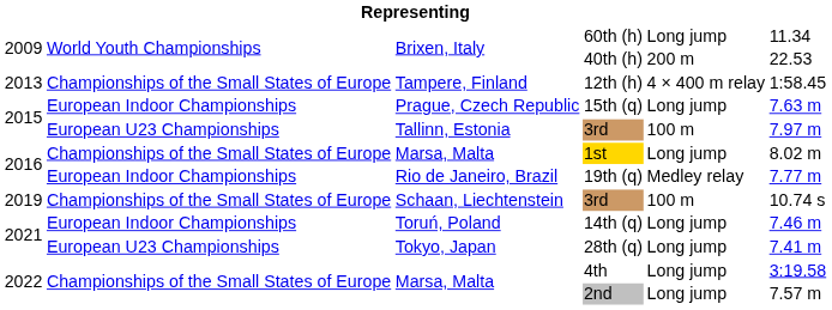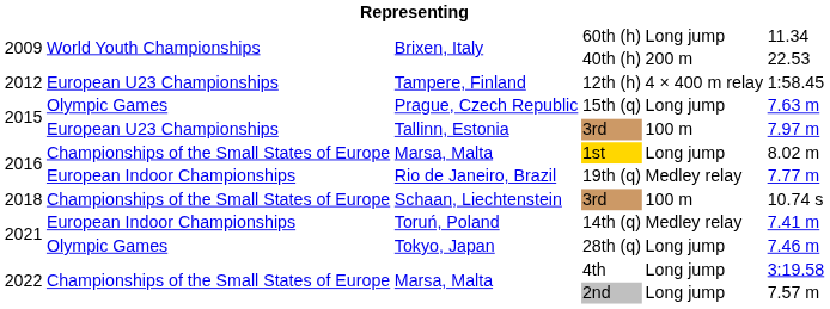 <table>
 <tr>
 <th colspan="6">Representing </th>
 </tr>
 <tr>
 <td rowspan=2>2009</td>
 <td rowspan=2><a href='#'>World Youth Championships</a></td>
 <td rowspan=2><a href='#'>Brixen, Italy</a></td>
 <td>60th (h)</td>
 <td>Long jump</td>
 <td>11.34</td>
 </tr>
 <tr>
 <td>40th (h)</td>
 <td>200 m</td>
 <td>22.53</td>
 </tr>
 <tr>
-<td>2013</td>
-<td><a href='#'>Championships of the Small States of Europe</a></td>
+<td>2012</td>
+<td><a href='#'>European U23 Championships</a></td>
 <td><a href='#'>Tampere, Finland</a></td>
 <td>12th (h)</td>
 <td>4 × 400 m relay</td>
 <td>1:58.45</td>
 </tr>
 <tr>
 <td rowspan=2>2015</td>
-<td><a href='#'>European Indoor Championships</a></td>
+<td><a href='#'>Olympic Games</a></td>
 <td><a href='#'>Prague, Czech Republic</a></td>
 <td>15th (q)</td>
 <td>Long jump</td>
 <td><a href='#'>7.63 m</a></td>
 </tr>
 <tr>
 <td><a href='#'>European U23 Championships</a></td>
 <td><a href='#'>Tallinn, Estonia</a></td>
 <td bgcolor=cc9966>3rd</td>
 <td>100 m</td>
 <td><a href='#'>7.97 m</a></td>
 </tr>
 <tr>
 <td rowspan=2>2016</td>
 <td><a href='#'>Championships of the Small States of Europe</a></td>
 <td><a href='#'>Marsa, Malta</a></td>
 <td bgcolor=gold>1st</td>
 <td>Long jump</td>
 <td>8.02 m</td>
 </tr>
 <tr>
 <td><a href='#'>European Indoor Championships</a></td>
 <td><a href='#'>Rio de Janeiro, Brazil</a></td>
 <td>19th (q)</td>
 <td>Medley relay</td>
 <td><a href='#'>7.77 m</a></td>
 </tr>
 <tr>
-<td>2019</td>
+<td>2018</td>
 <td><a href='#'>Championships of the Small States of Europe</a></td>
 <td><a href='#'>Schaan, Liechtenstein</a></td>
 <td bgcolor=cc9966>3rd</td>
 <td>100 m</td>
 <td>10.74 s</td>
 </tr>
 <tr>
 <td rowspan=2>2021</td>
 <td><a href='#'>European Indoor Championships</a></td>
 <td><a href='#'>Toruń, Poland</a></td>
 <td>14th (q)</td>
-<td>Long jump</td>
-<td><a href='#'>7.46 m</a></td>
+<td>Medley relay</td>
+<td><a href='#'>7.41 m</a></td>
 </tr>
 <tr>
-<td><a href='#'>European U23 Championships</a></td>
+<td><a href='#'>Olympic Games</a></td>
 <td><a href='#'>Tokyo, Japan</a></td>
 <td>28th (q)</td>
 <td>Long jump</td>
-<td><a href='#'>7.41 m</a></td>
+<td><a href='#'>7.46 m</a></td>
 </tr>
 <tr>
 <td rowspan=2>2022</td>
 <td rowspan=2><a href='#'>Championships of the Small States of Europe</a></td>
 <td rowspan=2><a href='#'>Marsa, Malta</a></td>
 <td>4th</td>
 <td>Long jump</td>
 <td><a href='#'>3:19.58</a></td>
 </tr>
 <tr>
 <td bgcolor=silver>2nd</td>
 <td>Long jump</td>
 <td>7.57 m</td>
 </tr>
 </table>
